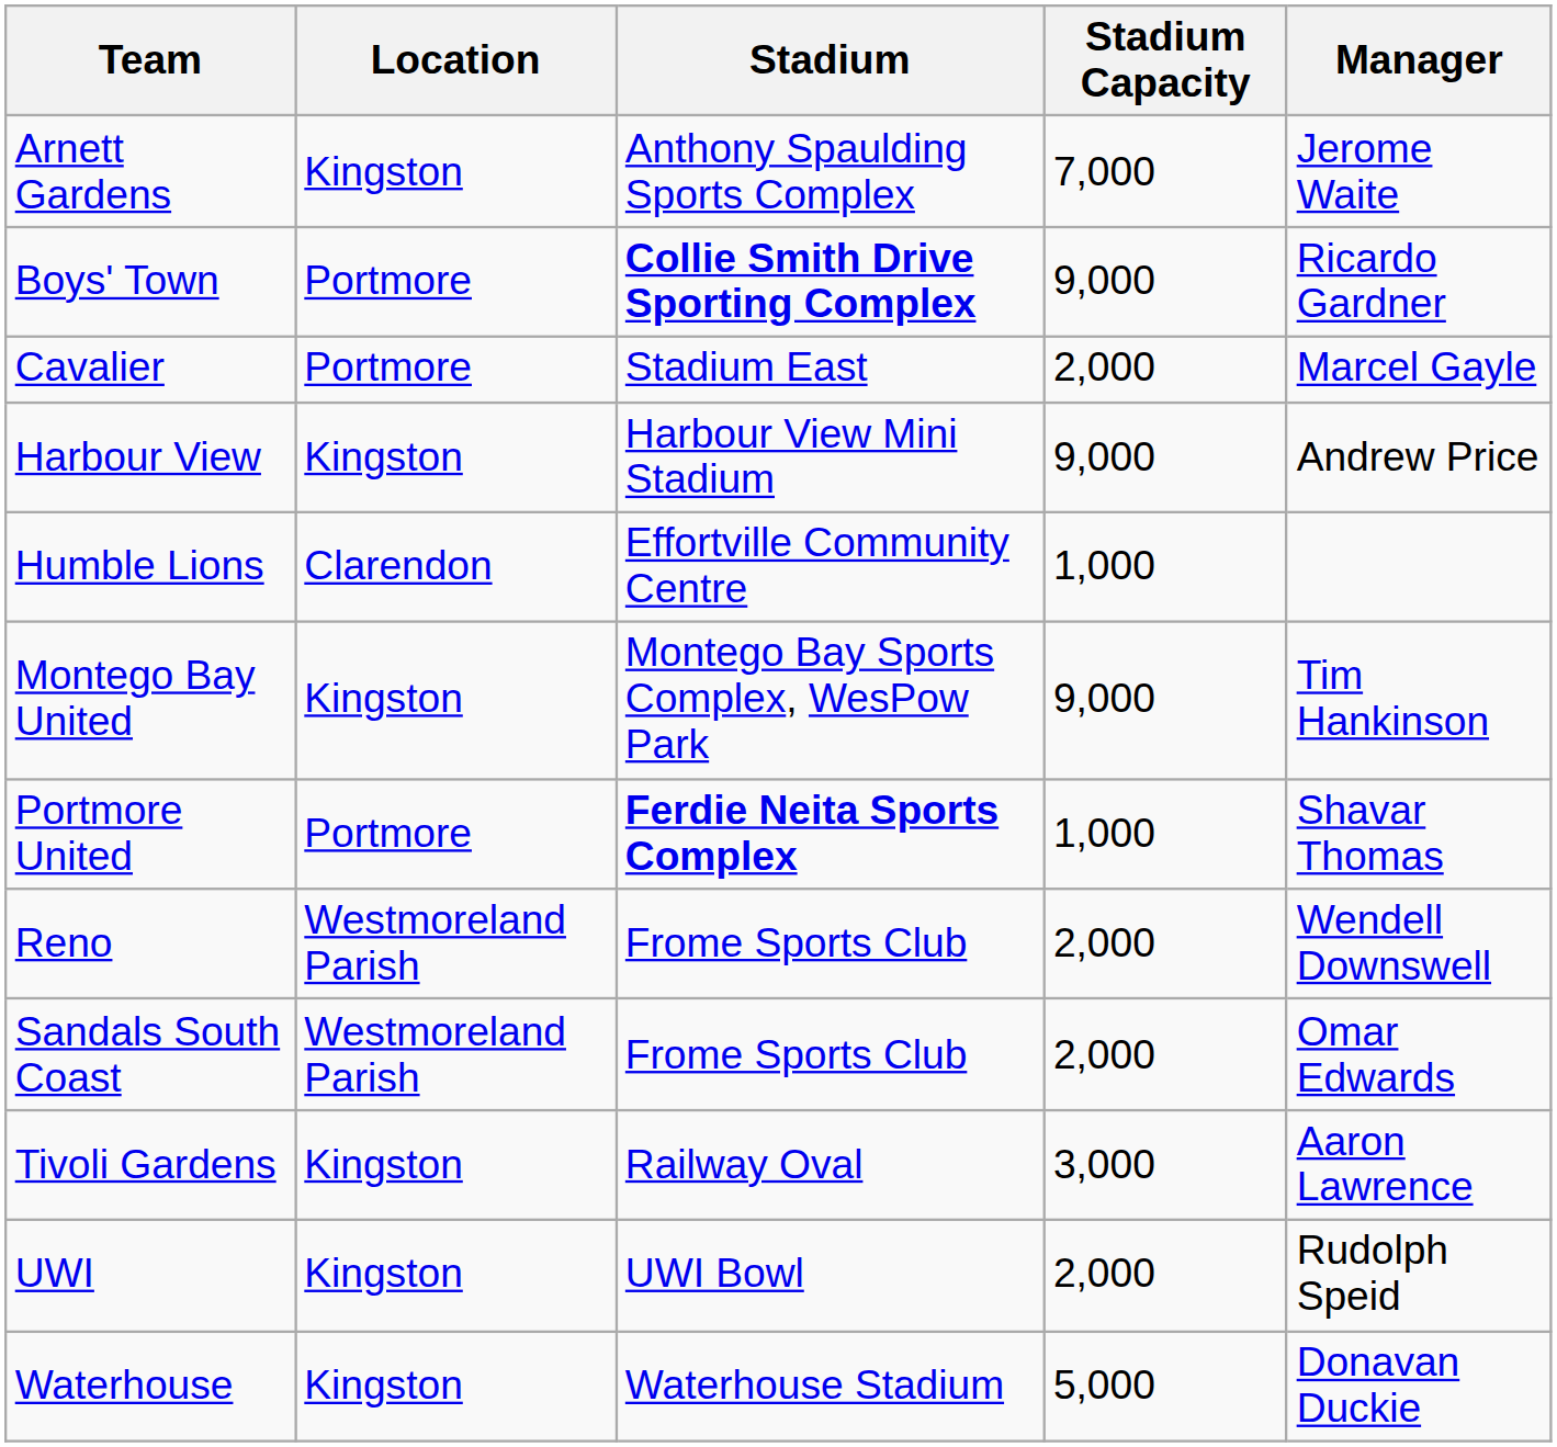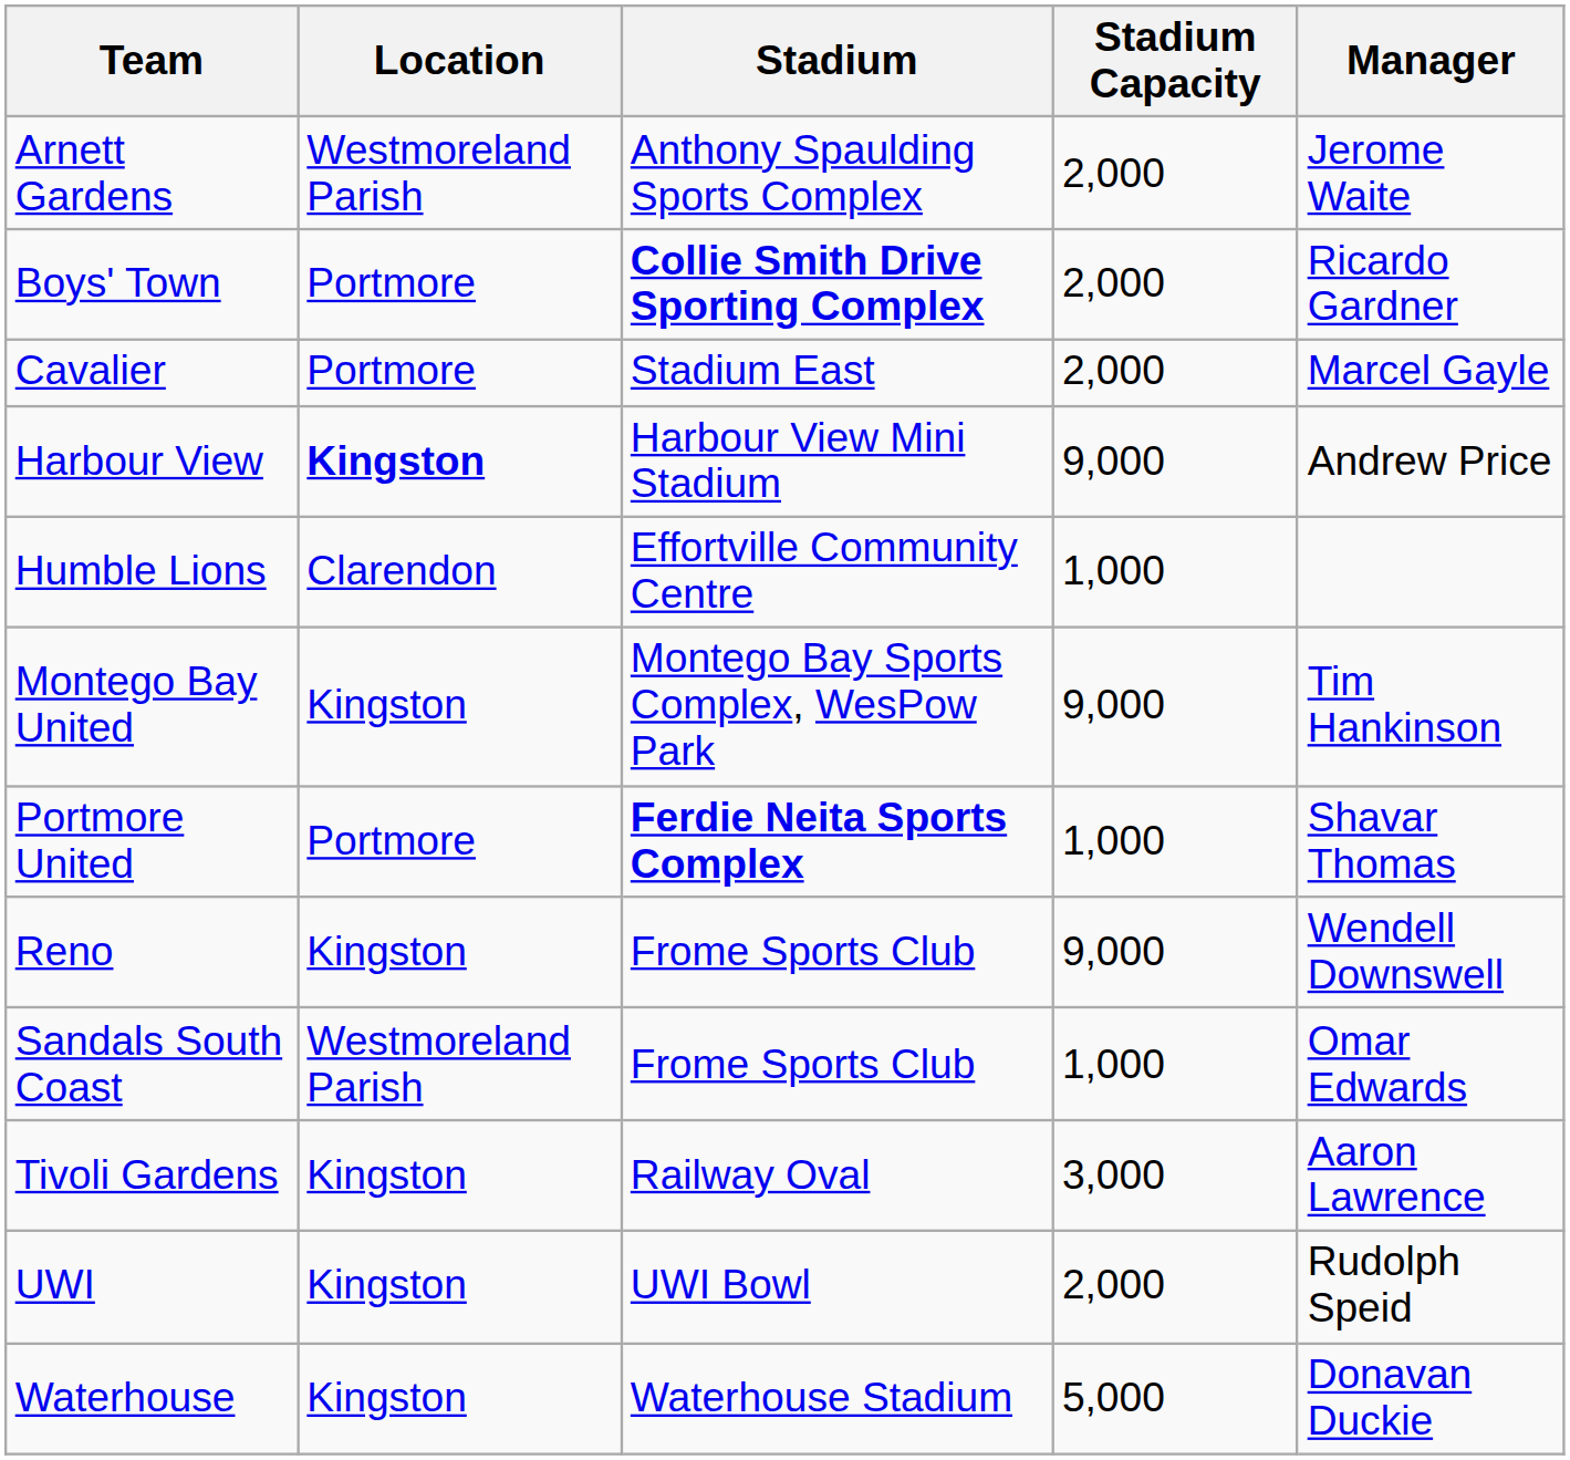 <table class="wikitable sortable">
 <tr>
 <th>Team</th>
 <th>Location</th>
 <th>Stadium</th>
 <th>Stadium Capacity</th>
 <th>Manager</th>
 </tr>
 <tr>
 <td><a href='#'>Arnett Gardens</a></td>
-<td><a href='#'>Kingston</a></td>
+<td><a href='#'>Westmoreland Parish</a></td>
 <td><a href='#'>Anthony Spaulding Sports Complex</a></td>
-<td>7,000</td>
+<td>2,000</td>
 <td> <a href='#'>Jerome Waite</a></td>
 </tr>
 <tr>
 <td><a href='#'>Boys' Town</a></td>
 <td><a href='#'>Portmore</a></td>
 <td><strong><a href='#'>Collie Smith Drive Sporting Complex</a></strong></td>
-<td>9,000</td>
+<td>2,000</td>
 <td> <a href='#'>Ricardo Gardner</a></td>
 </tr>
 <tr>
 <td><a href='#'>Cavalier</a></td>
 <td><a href='#'>Portmore</a></td>
 <td><a href='#'>Stadium East</a></td>
 <td>2,000</td>
 <td> <a href='#'>Marcel Gayle</a></td>
 </tr>
 <tr>
 <td><a href='#'>Harbour View</a></td>
-<td><a href='#'>Kingston</a></td>
+<td><strong><a href='#'>Kingston</a></strong></td>
 <td><a href='#'>Harbour View Mini Stadium</a></td>
 <td>9,000</td>
 <td> Andrew Price</td>
 </tr>
 <tr>
 <td><a href='#'>Humble Lions</a></td>
 <td><a href='#'>Clarendon</a></td>
 <td><a href='#'>Effortville Community Centre</a></td>
 <td>1,000</td>
 <td></td>
 </tr>
 <tr>
 <td><a href='#'>Montego Bay United</a></td>
 <td><a href='#'>Kingston</a></td>
 <td><a href='#'>Montego Bay Sports Complex</a>, <a href='#'>WesPow Park</a></td>
 <td>9,000</td>
 <td> <a href='#'>Tim Hankinson</a></td>
 </tr>
 <tr>
 <td><a href='#'>Portmore United</a></td>
 <td><a href='#'>Portmore</a></td>
 <td><strong><a href='#'>Ferdie Neita Sports Complex</a></strong></td>
 <td>1,000</td>
 <td> <a href='#'>Shavar Thomas</a></td>
 </tr>
 <tr>
 <td><a href='#'>Reno</a></td>
-<td><a href='#'>Westmoreland Parish</a></td>
+<td><a href='#'>Kingston</a></td>
 <td><a href='#'>Frome Sports Club</a></td>
-<td>2,000</td>
+<td>9,000</td>
 <td> <a href='#'>Wendell Downswell</a></td>
 </tr>
 <tr>
 <td><a href='#'>Sandals South Coast</a></td>
 <td><a href='#'>Westmoreland Parish</a></td>
 <td><a href='#'>Frome Sports Club</a></td>
-<td>2,000</td>
+<td>1,000</td>
 <td> <a href='#'>Omar Edwards</a></td>
 </tr>
 <tr>
 <td><a href='#'>Tivoli Gardens</a></td>
 <td><a href='#'>Kingston</a></td>
 <td><a href='#'>Railway Oval</a></td>
 <td>3,000</td>
 <td> <a href='#'>Aaron Lawrence</a></td>
 </tr>
 <tr>
 <td><a href='#'>UWI</a></td>
 <td><a href='#'>Kingston</a></td>
 <td><a href='#'>UWI Bowl</a></td>
 <td>2,000</td>
 <td> Rudolph Speid</td>
 </tr>
 <tr>
 <td><a href='#'>Waterhouse</a></td>
 <td><a href='#'>Kingston</a></td>
 <td><a href='#'>Waterhouse Stadium</a></td>
 <td>5,000</td>
 <td> <a href='#'>Donavan Duckie</a></td>
 </tr>
 </table>
